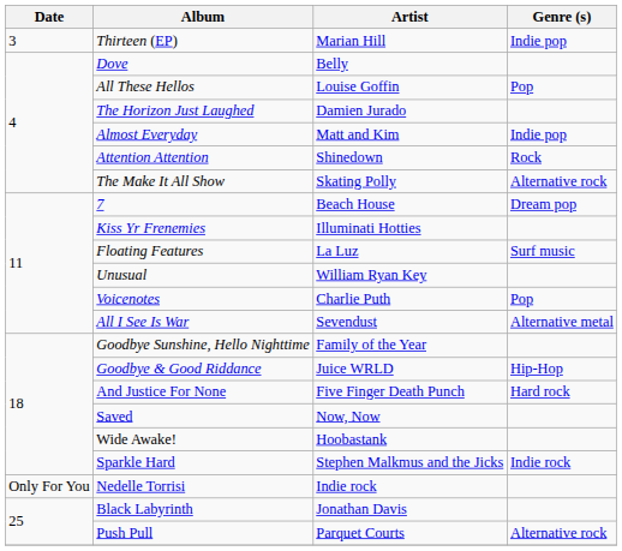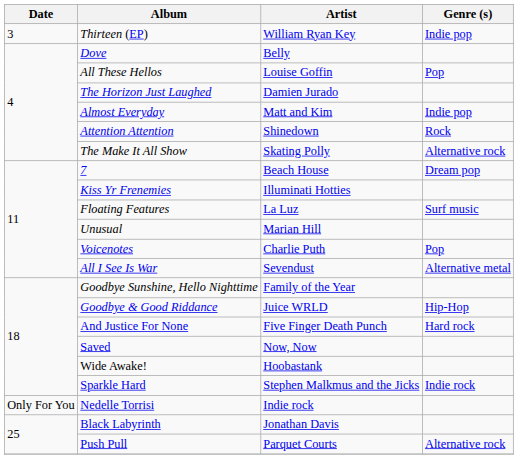 <table class="wikitable">
 <tr>
 <th>Date</th>
 <th>Album</th>
 <th>Artist</th>
 <th>Genre (s)</th>
 </tr>
 <tr>
 <td>3</td>
 <td><em>Thirteen</em> (<a href='#'>EP</a>)</td>
-<td><a href='#'>Marian Hill</a></td>
+<td><a href='#'>William Ryan Key</a></td>
 <td><a href='#'>Indie pop</a></td>
 </tr>
 <tr>
 <td rowspan="6">4</td>
 <td><em><a href='#'>Dove</a></em></td>
 <td><a href='#'>Belly</a></td>
 <td></td>
 </tr>
 <tr>
 <td><em>All These Hellos</em></td>
 <td><a href='#'>Louise Goffin</a></td>
 <td><a href='#'>Pop</a></td>
 </tr>
 <tr>
 <td><em><a href='#'>The Horizon Just Laughed</a></em></td>
 <td><a href='#'>Damien Jurado</a></td>
 <td></td>
 </tr>
 <tr>
 <td><em><a href='#'>Almost Everyday</a></em></td>
 <td><a href='#'>Matt and Kim</a></td>
 <td><a href='#'>Indie pop</a></td>
 </tr>
 <tr>
 <td><em><a href='#'>Attention Attention</a></em></td>
 <td><a href='#'>Shinedown</a></td>
 <td><a href='#'>Rock</a></td>
 </tr>
 <tr>
 <td><em>The Make It All Show</em></td>
 <td><a href='#'>Skating Polly</a></td>
 <td><a href='#'>Alternative rock</a></td>
 </tr>
 <tr>
 <td rowspan="6">11</td>
 <td><em><a href='#'>7</a></em></td>
 <td><a href='#'>Beach House</a></td>
 <td><a href='#'>Dream pop</a></td>
 </tr>
 <tr>
 <td><em><a href='#'>Kiss Yr Frenemies</a></em></td>
 <td><a href='#'>Illuminati Hotties</a></td>
 <td></td>
 </tr>
 <tr>
 <td><em>Floating Features</em></td>
 <td><a href='#'>La Luz</a></td>
 <td><a href='#'>Surf music</a></td>
 </tr>
 <tr>
 <td><em>Unusual</em></td>
-<td><a href='#'>William Ryan Key</a></td>
+<td><a href='#'>Marian Hill</a></td>
 <td></td>
 </tr>
 <tr>
 <td><em><a href='#'>Voicenotes</a></em></td>
 <td><a href='#'>Charlie Puth</a></td>
 <td><a href='#'>Pop</a></td>
 </tr>
 <tr>
 <td><em><a href='#'>All I See Is War</a></em></td>
 <td><a href='#'>Sevendust</a></td>
 <td><a href='#'>Alternative metal</a></td>
 </tr>
 <tr>
 <td rowspan="6">18</td>
 <td><em>Goodbye Sunshine, Hello Nighttime</em></td>
 <td><a href='#'>Family of the Year</a></td>
 <td></td>
 </tr>
 <tr>
 <td><em><a href='#'>Goodbye & Good Riddance</a></em></td>
 <td><a href='#'>Juice WRLD</a></td>
 <td><a href='#'>Hip-Hop</a><em></td>
 </tr>
 <tr>
 <td></em><a href='#'>And Justice For None</a><em></td>
 <td><a href='#'>Five Finger Death Punch</a></td>
 <td><a href='#'>Hard rock</a></td>
 </tr>
 <tr>
 <td></em><a href='#'>Saved</a><em></td>
 <td><a href='#'>Now, Now</a></td>
 <td></td>
 </tr>
 <tr>
 <td></em>Wide Awake!<em></td>
 <td><a href='#'>Hoobastank</a></td>
 <td></td>
 </tr>
 <tr>
 <td></em><a href='#'>Sparkle Hard</a><em></td>
 <td><a href='#'>Stephen Malkmus and the Jicks</a></td>
 <td><a href='#'>Indie rock</a></td>
 </tr>
 <tr>
 <td></em>Only For You<em></td>
 <td><a href='#'>Nedelle Torrisi</a></td>
 <td><a href='#'>Indie rock</a></td>
 </tr>
 <tr>
 <td rowspan="2">25</td>
 <td></em><a href='#'>Black Labyrinth</a><em></td>
 <td><a href='#'>Jonathan Davis</a></td>
 <td></td>
 </tr>
 <tr>
 <td></em><a href='#'>Push Pull</a><em></td>
 <td><a href='#'>Parquet Courts</a></td>
 <td><a href='#'>Alternative rock</a></td>
 </tr>
 <tr>
 </tr>
 </table>
